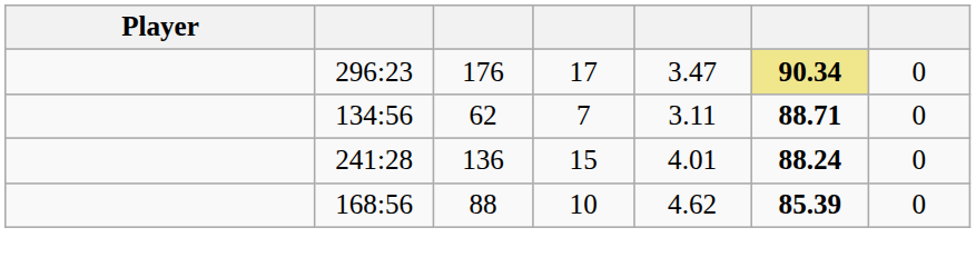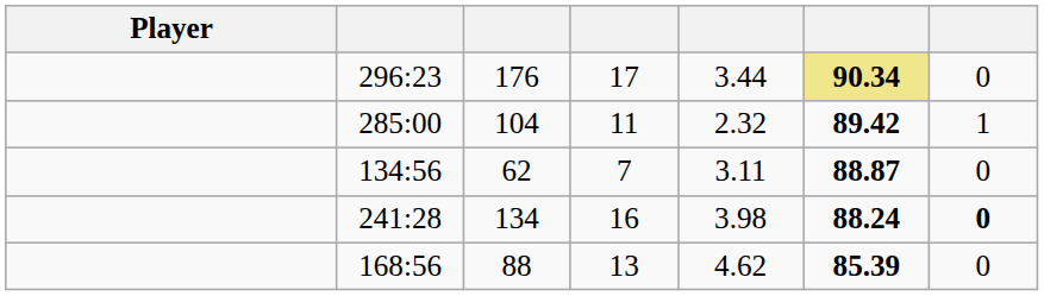 <table class="wikitable sortable" style="text-align:center;">
 <tr>
 <th width="170px">Player</th>
 <th width="60px"></th>
 <th width="50px"></th>
 <th width="50px"></th>
 <th width="60px"></th>
 <th width="60px"></th>
 <th width="50px"></th>
 </tr>
 <tr>
 <td align="left"> </td>
 <td>296:23</td>
 <td>176</td>
 <td>17</td>
-<td>3.47</td>
+<td>3.44</td>
 <td style="background: khaki;"><strong>90.34</strong></td>
 <td>0</td>
+</tr>
+<tr>
+<td align="left"> </td>
+<td>285:00</td>
+<td>104</td>
+<td>11</td>
+<td>2.32</td>
+<td><strong>89.42</strong></td>
+<td>1</td>
 </tr>
 <tr>
 <td align="left"> </td>
 <td>134:56</td>
 <td>62</td>
 <td>7</td>
 <td>3.11</td>
-<td><strong>88.71</strong></td>
+<td><strong>88.87</strong></td>
 <td>0</td>
 </tr>
 <tr>
 <td align="left"> </td>
 <td>241:28</td>
-<td>136</td>
-<td>15</td>
-<td>4.01</td>
+<td>134</td>
+<td>16</td>
+<td>3.98</td>
 <td><strong>88.24</strong></td>
-<td>0</td>
+<td><strong>0</strong></td>
 </tr>
 <tr>
 <td align="left"> </td>
 <td>168:56</td>
 <td>88</td>
-<td>10</td>
+<td>13</td>
 <td>4.62</td>
 <td><strong>85.39</strong></td>
 <td>0</td>
 </tr>
 </table>
